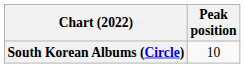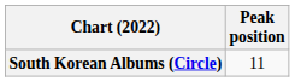 <table class="wikitable plainrowheaders" style="text-align:center;">
 <tr>
 <th scope="col">Chart (2022)</th>
 <th scope="col">Peak<br>position</th>
 </tr>
 <tr>
 <th scope="row">South Korean Albums (<a href='#'>Circle</a>)</th>
-<td>10</td>
+<td>11</td>
 </tr>
 </table>
